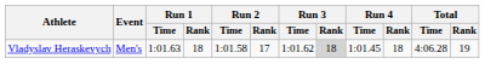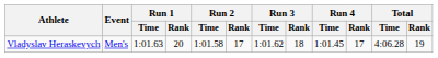 <table class="wikitable" style="font-size:90%">
 <tr>
 <th rowspan="2">Athlete</th>
 <th rowspan="2">Event</th>
 <th colspan="2">Run 1</th>
 <th colspan="2">Run 2</th>
 <th colspan="2">Run 3</th>
 <th colspan="2">Run 4</th>
 <th colspan="2">Total</th>
 </tr>
 <tr style="font-size:95%">
 <th>Time</th>
 <th>Rank</th>
 <th>Time</th>
 <th>Rank</th>
 <th>Time</th>
 <th>Rank</th>
 <th>Time</th>
 <th>Rank</th>
 <th>Time</th>
 <th>Rank</th>
 </tr>
 <tr align=center>
 <td align=left><a href='#'>Vladyslav Heraskevych</a></td>
 <td align=left><a href='#'>Men's</a></td>
 <td>1:01.63</td>
-<td>18</td>
+<td>20</td>
 <td>1:01.58</td>
 <td>17</td>
 <td>1:01.62</td>
-<td style="background: lightgrey;">18</td>
+<td>18</td>
 <td>1:01.45</td>
-<td>18</td>
+<td>17</td>
 <td>4:06.28</td>
 <td>19</td>
 </tr>
 </table>
